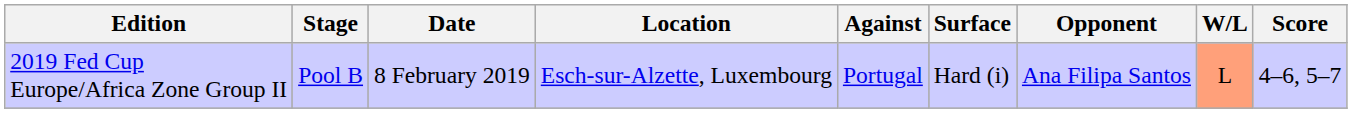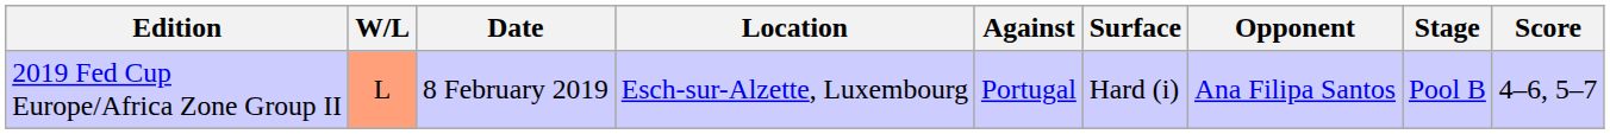 <table class=wikitable style=font-size:97%>
 <tr>
 <th>Edition</th>
-<th>Stage</th>
+<th>W/L</th>
 <th>Date</th>
 <th>Location</th>
 <th>Against</th>
 <th>Surface</th>
 <th>Opponent</th>
-<th>W/L</th>
+<th>Stage</th>
 <th>Score</th>
 </tr>
 <tr style="background:#CCCCFF;">
 <td><a href='#'>2019 Fed Cup</a> <br> Europe/Africa Zone Group II</td>
-<td><a href='#'>Pool B</a></td>
+<td style="text-align:center; background:#ffa07a;">L</td>
 <td>8 February 2019</td>
 <td><a href='#'>Esch-sur-Alzette</a>, Luxembourg</td>
 <td> <a href='#'>Portugal</a></td>
 <td>Hard (i)</td>
 <td><a href='#'>Ana Filipa Santos</a></td>
-<td style="text-align:center; background:#ffa07a;">L</td>
+<td><a href='#'>Pool B</a></td>
 <td>4–6, 5–7</td>
 </tr>
 </table>
